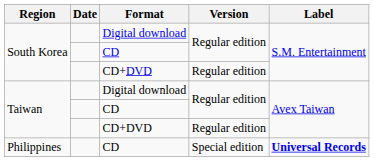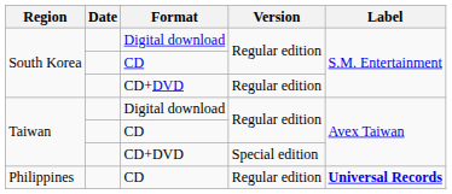 <table class="wikitable">
 <tr>
 <th>Region</th>
 <th>Date</th>
 <th>Format</th>
 <th>Version</th>
 <th>Label</th>
 </tr>
 <tr>
 <td rowspan="3">South Korea</td>
 <td></td>
 <td><a href='#'>Digital download</a></td>
 <td rowspan="2">Regular edition</td>
 <td rowspan="3"><a href='#'>S.M. Entertainment</a></td>
 </tr>
 <tr>
 <td></td>
 <td><a href='#'>CD</a></td>
 </tr>
 <tr>
 <td></td>
 <td>CD+<a href='#'>DVD</a></td>
 <td>Regular edition</td>
 </tr>
 <tr>
 <td rowspan="3">Taiwan</td>
 <td></td>
 <td>Digital download</td>
 <td rowspan="2">Regular edition</td>
 <td rowspan="3"><a href='#'>Avex Taiwan</a></td>
 </tr>
 <tr>
 <td></td>
 <td>CD</td>
 </tr>
 <tr>
 <td></td>
 <td>CD+DVD</td>
-<td>Regular edition</td>
+<td>Special edition</td>
 </tr>
 <tr>
 <td>Philippines</td>
 <td></td>
 <td>CD</td>
-<td>Special edition</td>
+<td>Regular edition</td>
 <td><strong><a href='#'>Universal Records</a></strong></td>
 </tr>
 </table>
